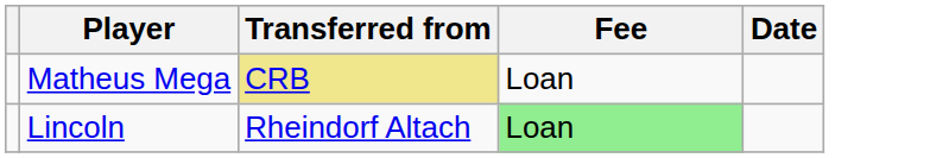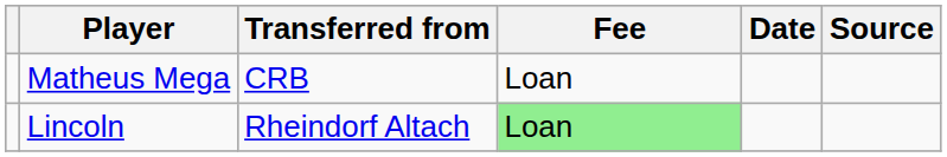 <table class="wikitable plainrowheaders sortable">
 <tr>
 <th></th>
 <th scope="col">Player</th>
 <th>Transferred from</th>
 <th style="width: 120px;">Fee</th>
 <th scope="col">Date</th>
+<th scope="col">Source</th>
 </tr>
 <tr>
 <td align="center"></td>
 <td> <a href='#'>Matheus Mega</a></td>
-<td style="background: khaki;"> <a href='#'>CRB</a></td>
+<td> <a href='#'>CRB</a></td>
 <td>Loan</td>
+<td></td>
 <td></td>
 </tr>
 <tr>
 <td align="center"></td>
 <td> <a href='#'>Lincoln</a></td>
 <td> <a href='#'>Rheindorf Altach</a></td>
 <td style="background: lightgreen;">Loan</td>
 <td></td>
+<td></td>
 </tr>
 </table>
